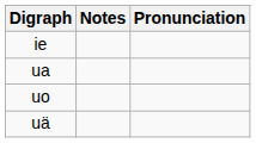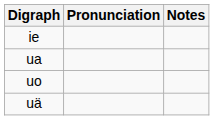 <table class="wikitable" style="text-align: center;">
 <tr>
 <th>Digraph</th>
+<th>Pronunciation</th>
 <th>Notes</th>
-<th>Pronunciation</th>
 </tr>
 <tr>
 <td>ie</td>
 <td></td>
 <td></td>
 </tr>
 <tr>
 <td>ua</td>
 <td></td>
 <td></td>
 </tr>
 <tr>
 <td>uo</td>
 <td></td>
 <td></td>
 </tr>
 <tr>
 <td>uä</td>
 <td></td>
 <td></td>
 </tr>
 </table>
